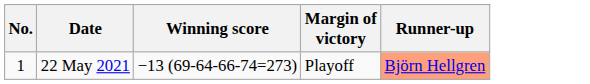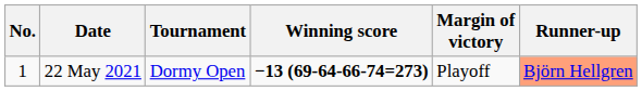 <table class="wikitable" style="font-size:95%;">
 <tr>
 <th>No.</th>
 <th>Date</th>
+<th>Tournament</th>
 <th>Winning score</th>
 <th>Margin of<br>victory</th>
 <th>Runner-up</th>
 </tr>
 <tr>
 <td align=center>1</td>
 <td align=right>22 May <a href='#'>2021</a></td>
-<td>−13 (69-64-66-74=273)</td>
+<td><a href='#'>Dormy Open</a></td>
+<td><strong>−13 (69-64-66-74=273)</strong></td>
 <td>Playoff</td>
 <td style="background: lightsalmon;"> <a href='#'>Björn Hellgren</a></td>
 </tr>
 </table>
